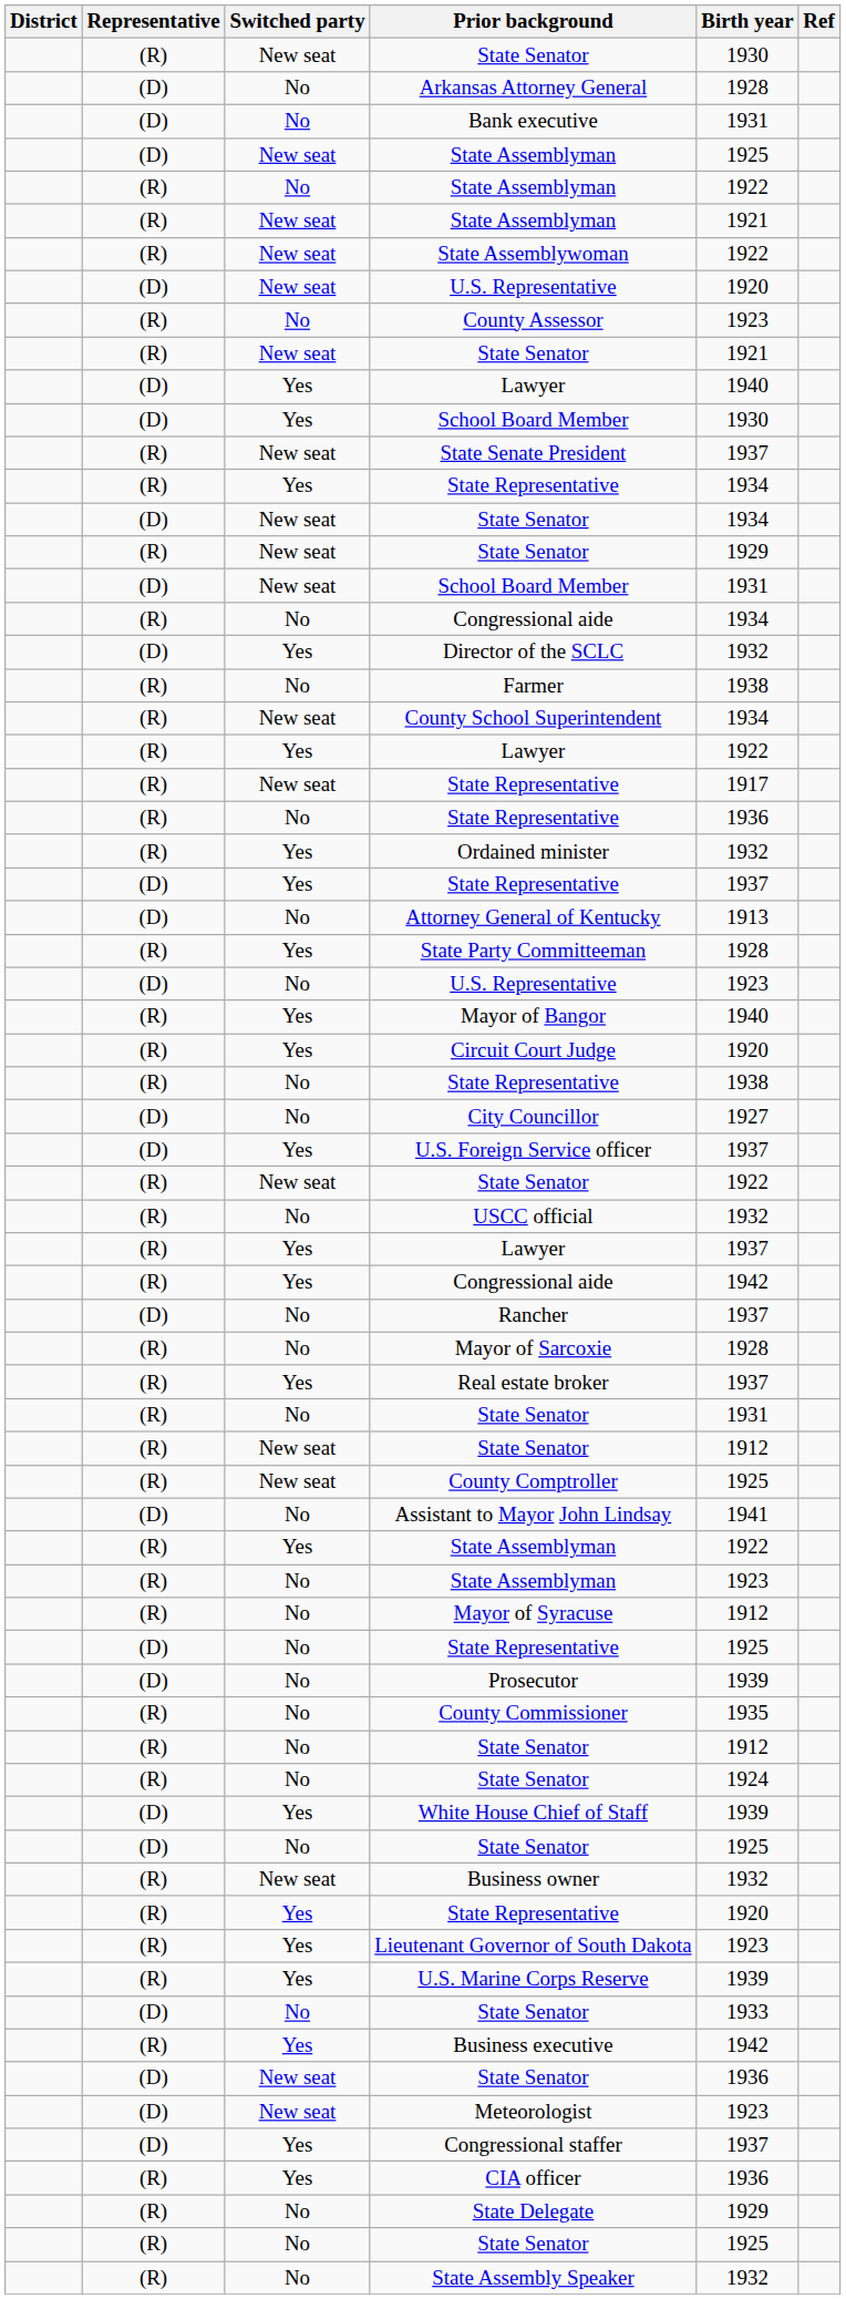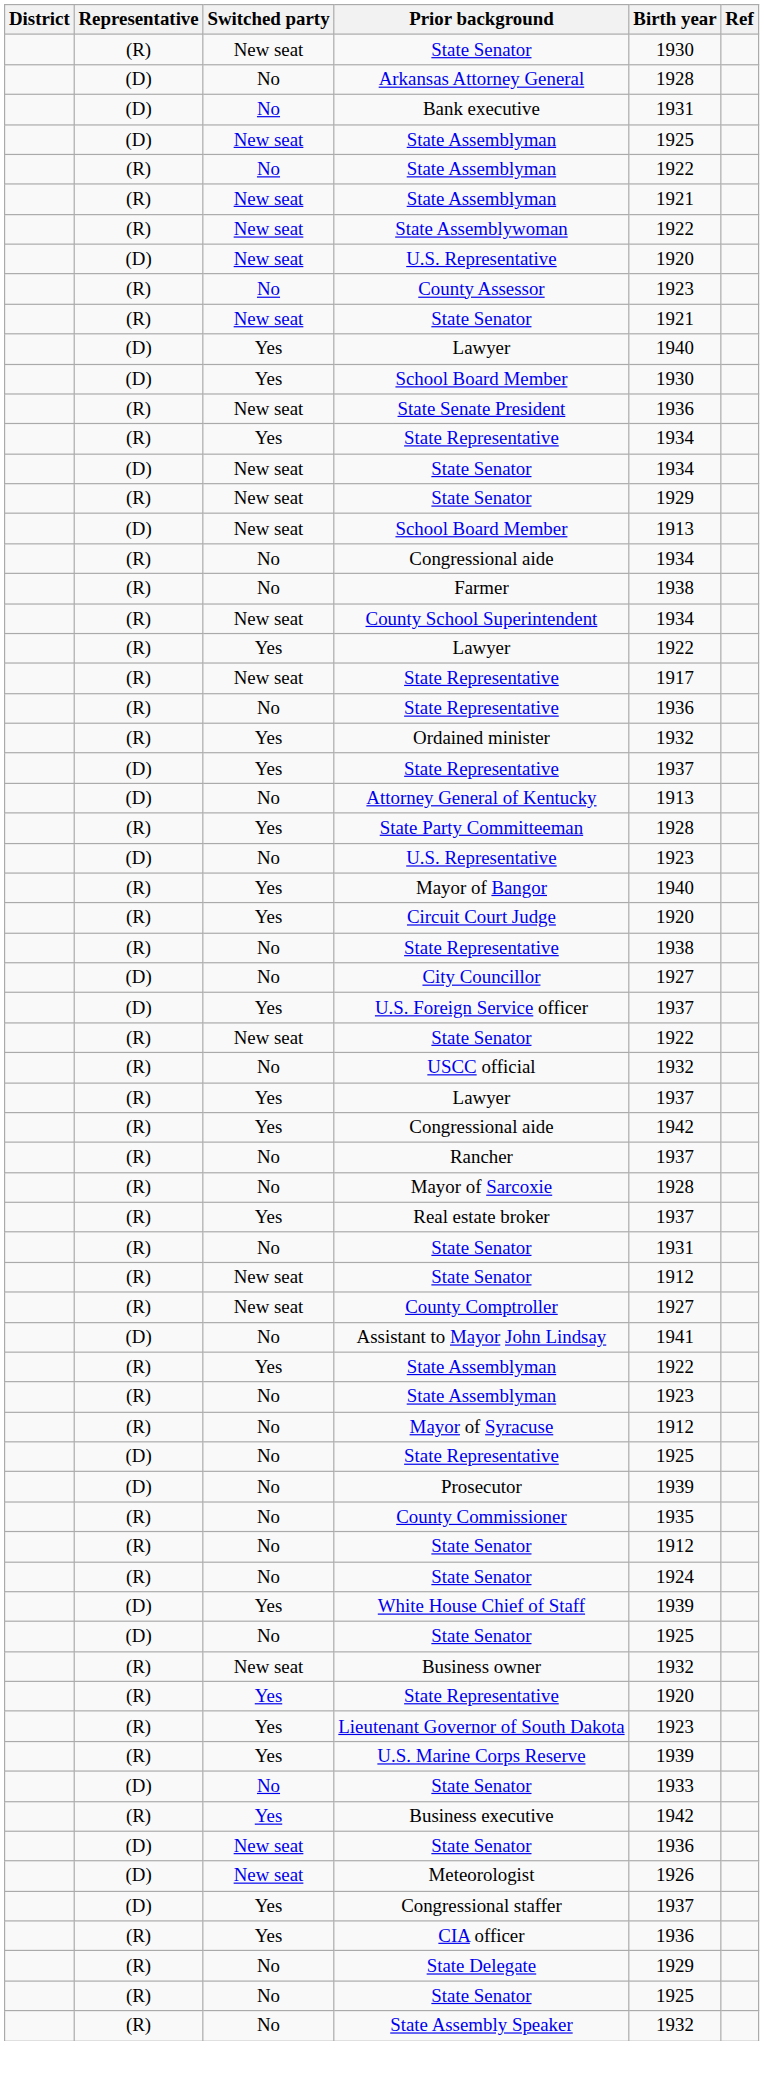 <table class="sortable wikitable" style="text-align:center">
 <tr>
 <th>District</th>
 <th>Representative</th>
 <th>Switched party</th>
 <th>Prior background</th>
 <th>Birth year</th>
 <th>Ref</th>
 </tr>
 <tr>
 <td></td>
 <td> (R)</td>
 <td>New seat</td>
 <td><a href='#'>State Senator</a></td>
 <td>1930</td>
 <td></td>
 </tr>
 <tr>
 <td></td>
 <td> (D)</td>
 <td>No</td>
 <td><a href='#'>Arkansas Attorney General</a></td>
 <td>1928</td>
 <td></td>
 </tr>
 <tr>
 <td></td>
 <td> (D)</td>
 <td><a href='#'>No</a></td>
 <td>Bank executive</td>
 <td>1931</td>
 <td></td>
 </tr>
 <tr>
 <td></td>
 <td> (D)</td>
 <td><a href='#'>New seat</a></td>
 <td><a href='#'>State Assemblyman</a></td>
 <td>1925</td>
 <td></td>
 </tr>
 <tr>
 <td></td>
 <td> (R)</td>
 <td><a href='#'>No</a></td>
 <td><a href='#'>State Assemblyman</a></td>
 <td>1922</td>
 <td></td>
 </tr>
 <tr>
 <td></td>
 <td> (R)</td>
 <td><a href='#'>New seat</a></td>
 <td><a href='#'>State Assemblyman</a></td>
 <td>1921</td>
 <td></td>
 </tr>
 <tr>
 <td></td>
 <td> (R)</td>
 <td><a href='#'>New seat</a></td>
 <td><a href='#'>State Assemblywoman</a></td>
 <td>1922</td>
 <td></td>
 </tr>
 <tr>
 <td></td>
 <td> (D)</td>
 <td><a href='#'>New seat</a></td>
 <td><a href='#'>U.S. Representative</a></td>
 <td>1920</td>
 <td></td>
 </tr>
 <tr>
 <td></td>
 <td> (R)</td>
 <td><a href='#'>No</a></td>
 <td><a href='#'>County Assessor</a></td>
 <td>1923</td>
 <td></td>
 </tr>
 <tr>
 <td></td>
 <td> (R)</td>
 <td><a href='#'>New seat</a></td>
 <td><a href='#'>State Senator</a></td>
 <td>1921</td>
 <td></td>
 </tr>
 <tr>
 <td></td>
 <td> (D)</td>
 <td>Yes</td>
 <td>Lawyer</td>
 <td>1940</td>
 <td></td>
 </tr>
 <tr>
 <td></td>
 <td> (D)</td>
 <td>Yes</td>
 <td><a href='#'>School Board Member</a></td>
 <td>1930</td>
 <td></td>
 </tr>
 <tr>
 <td></td>
 <td> (R)</td>
 <td>New seat</td>
 <td><a href='#'>State Senate President</a></td>
-<td>1937</td>
+<td>1936</td>
 <td></td>
 </tr>
 <tr>
 <td></td>
 <td> (R)</td>
 <td>Yes</td>
 <td><a href='#'>State Representative</a></td>
 <td>1934</td>
 <td></td>
 </tr>
 <tr>
 <td></td>
 <td> (D)</td>
 <td>New seat</td>
 <td><a href='#'>State Senator</a></td>
 <td>1934</td>
 <td></td>
 </tr>
 <tr>
 <td></td>
 <td> (R)</td>
 <td>New seat</td>
 <td><a href='#'>State Senator</a></td>
 <td>1929</td>
 <td></td>
 </tr>
 <tr>
 <td></td>
 <td> (D)</td>
 <td>New seat</td>
 <td><a href='#'>School Board Member</a></td>
-<td>1931</td>
+<td>1913</td>
 <td></td>
 </tr>
 <tr>
 <td></td>
 <td> (R)</td>
 <td>No</td>
 <td>Congressional aide</td>
 <td>1934</td>
-<td></td>
-</tr>
-<tr>
-<td></td>
-<td> (D)</td>
-<td>Yes</td>
-<td>Director of the <a href='#'>SCLC</a></td>
-<td>1932</td>
 <td></td>
 </tr>
 <tr>
 <td></td>
 <td> (R)</td>
 <td>No</td>
 <td>Farmer</td>
 <td>1938</td>
 <td></td>
 </tr>
 <tr>
 <td></td>
 <td> (R)</td>
 <td>New seat</td>
 <td><a href='#'>County School Superintendent</a></td>
 <td>1934</td>
 <td></td>
 </tr>
 <tr>
 <td></td>
 <td> (R)</td>
 <td>Yes</td>
 <td>Lawyer</td>
 <td>1922</td>
 <td></td>
 </tr>
 <tr>
 <td></td>
 <td> (R)</td>
 <td>New seat</td>
 <td><a href='#'>State Representative</a></td>
 <td>1917</td>
 <td></td>
 </tr>
 <tr>
 <td></td>
 <td> (R)</td>
 <td>No</td>
 <td><a href='#'>State Representative</a></td>
 <td>1936</td>
 <td></td>
 </tr>
 <tr>
 <td></td>
 <td> (R)</td>
 <td>Yes</td>
 <td>Ordained minister</td>
 <td>1932</td>
 <td></td>
 </tr>
 <tr>
 <td></td>
 <td> (D)</td>
 <td>Yes</td>
 <td><a href='#'>State Representative</a></td>
 <td>1937</td>
 <td></td>
 </tr>
 <tr>
 <td></td>
 <td> (D)</td>
 <td>No</td>
 <td><a href='#'>Attorney General of Kentucky</a></td>
 <td>1913</td>
 <td></td>
 </tr>
 <tr>
 <td></td>
 <td> (R)</td>
 <td>Yes</td>
 <td><a href='#'>State Party Committeeman</a></td>
 <td>1928</td>
 <td></td>
 </tr>
 <tr>
 <td></td>
 <td> (D)</td>
 <td>No</td>
 <td><a href='#'>U.S. Representative</a></td>
 <td>1923</td>
 <td></td>
 </tr>
 <tr>
 <td></td>
 <td> (R)</td>
 <td>Yes</td>
 <td>Mayor of <a href='#'>Bangor</a></td>
 <td>1940</td>
 <td></td>
 </tr>
 <tr>
 <td></td>
 <td> (R)</td>
 <td>Yes</td>
 <td><a href='#'>Circuit Court Judge</a></td>
 <td>1920</td>
 <td></td>
 </tr>
 <tr>
 <td></td>
 <td> (R)</td>
 <td>No</td>
 <td><a href='#'>State Representative</a></td>
 <td>1938</td>
 <td></td>
 </tr>
 <tr>
 <td></td>
 <td> (D)</td>
 <td>No</td>
 <td><a href='#'>City Councillor</a></td>
 <td>1927</td>
 <td></td>
 </tr>
 <tr>
 <td></td>
 <td> (D)</td>
 <td>Yes</td>
 <td><a href='#'>U.S. Foreign Service</a> officer</td>
 <td>1937</td>
 <td></td>
 </tr>
 <tr>
 <td></td>
 <td> (R)</td>
 <td>New seat</td>
 <td><a href='#'>State Senator</a></td>
 <td>1922</td>
 <td></td>
 </tr>
 <tr>
 <td></td>
 <td> (R)</td>
 <td>No</td>
 <td><a href='#'>USCC</a> official</td>
 <td>1932</td>
 <td></td>
 </tr>
 <tr>
 <td></td>
 <td> (R)</td>
 <td>Yes</td>
 <td>Lawyer</td>
 <td>1937</td>
 <td></td>
 </tr>
 <tr>
 <td></td>
 <td> (R)</td>
 <td>Yes</td>
 <td>Congressional aide</td>
 <td>1942</td>
 <td></td>
 </tr>
 <tr>
 <td></td>
-<td> (D)</td>
+<td> (R)</td>
 <td>No</td>
 <td>Rancher</td>
 <td>1937</td>
 <td></td>
 </tr>
 <tr>
 <td></td>
 <td> (R)</td>
 <td>No</td>
 <td>Mayor of <a href='#'>Sarcoxie</a></td>
 <td>1928</td>
 <td></td>
 </tr>
 <tr>
 <td></td>
 <td> (R)</td>
 <td>Yes</td>
 <td>Real estate broker</td>
 <td>1937</td>
 <td></td>
 </tr>
 <tr>
 <td></td>
 <td> (R)</td>
 <td>No</td>
 <td><a href='#'>State Senator</a></td>
 <td>1931</td>
 <td></td>
 </tr>
 <tr>
 <td></td>
 <td> (R)</td>
 <td>New seat</td>
 <td><a href='#'>State Senator</a></td>
 <td>1912</td>
 <td></td>
 </tr>
 <tr>
 <td></td>
 <td> (R)</td>
 <td>New seat</td>
 <td><a href='#'>County Comptroller</a></td>
-<td>1925</td>
+<td>1927</td>
 <td></td>
 </tr>
 <tr>
 <td></td>
 <td> (D)</td>
 <td>No</td>
 <td>Assistant to <a href='#'>Mayor</a> <a href='#'>John Lindsay</a></td>
 <td>1941</td>
 <td></td>
 </tr>
 <tr>
 <td></td>
 <td> (R)</td>
 <td>Yes</td>
 <td><a href='#'>State Assemblyman</a></td>
 <td>1922</td>
 <td></td>
 </tr>
 <tr>
 <td></td>
 <td> (R)</td>
 <td>No</td>
 <td><a href='#'>State Assemblyman</a></td>
 <td>1923</td>
 <td></td>
 </tr>
 <tr>
 <td></td>
 <td> (R)</td>
 <td>No</td>
 <td><a href='#'>Mayor</a> of <a href='#'>Syracuse</a></td>
 <td>1912</td>
 <td></td>
 </tr>
 <tr>
 <td></td>
 <td> (D)</td>
 <td>No</td>
 <td><a href='#'>State Representative</a></td>
 <td>1925</td>
 <td></td>
 </tr>
 <tr>
 <td></td>
 <td> (D)</td>
 <td>No</td>
 <td>Prosecutor</td>
 <td>1939</td>
 <td></td>
 </tr>
 <tr>
 <td></td>
 <td> (R)</td>
 <td>No</td>
 <td><a href='#'>County Commissioner</a></td>
 <td>1935</td>
 <td></td>
 </tr>
 <tr>
 <td></td>
 <td> (R)</td>
 <td>No</td>
 <td><a href='#'>State Senator</a></td>
 <td>1912</td>
 <td></td>
 </tr>
 <tr>
 <td></td>
 <td> (R)</td>
 <td>No</td>
 <td><a href='#'>State Senator</a></td>
 <td>1924</td>
 <td></td>
 </tr>
 <tr>
 <td></td>
 <td> (D)</td>
 <td>Yes</td>
 <td><a href='#'>White House Chief of Staff</a></td>
 <td>1939</td>
 <td></td>
 </tr>
 <tr>
 <td></td>
 <td> (D)</td>
 <td>No</td>
 <td><a href='#'>State Senator</a></td>
 <td>1925</td>
 <td></td>
 </tr>
 <tr>
 <td></td>
 <td> (R)</td>
 <td>New seat</td>
 <td>Business owner</td>
 <td>1932</td>
 <td></td>
 </tr>
 <tr>
 <td></td>
 <td> (R)</td>
 <td><a href='#'>Yes</a></td>
 <td><a href='#'>State Representative</a></td>
 <td>1920</td>
 <td></td>
 </tr>
 <tr>
 <td></td>
 <td> (R)</td>
 <td>Yes</td>
 <td><a href='#'>Lieutenant Governor of South Dakota</a></td>
 <td>1923</td>
 <td></td>
 </tr>
 <tr>
 <td></td>
 <td> (R)</td>
 <td>Yes</td>
 <td><a href='#'>U.S. Marine Corps Reserve</a></td>
 <td>1939</td>
 <td></td>
 </tr>
 <tr>
 <td></td>
 <td> (D)</td>
 <td><a href='#'>No</a></td>
 <td><a href='#'>State Senator</a></td>
 <td>1933</td>
 <td></td>
 </tr>
 <tr>
 <td></td>
 <td> (R)</td>
 <td><a href='#'>Yes</a></td>
 <td>Business executive</td>
 <td>1942</td>
 <td></td>
 </tr>
 <tr>
 <td></td>
 <td> (D)</td>
 <td><a href='#'>New seat</a></td>
 <td><a href='#'>State Senator</a></td>
 <td>1936</td>
 <td></td>
 </tr>
 <tr>
 <td></td>
 <td> (D)</td>
 <td><a href='#'>New seat</a></td>
 <td>Meteorologist</td>
-<td>1923</td>
+<td>1926</td>
 <td></td>
 </tr>
 <tr>
 <td></td>
 <td> (D)</td>
 <td>Yes</td>
 <td>Congressional staffer</td>
 <td>1937</td>
 <td></td>
 </tr>
 <tr>
 <td></td>
 <td> (R)</td>
 <td>Yes</td>
 <td><a href='#'>CIA</a> officer</td>
 <td>1936</td>
 <td></td>
 </tr>
 <tr>
 <td></td>
 <td> (R)</td>
 <td>No</td>
 <td><a href='#'>State Delegate</a></td>
 <td>1929</td>
 <td></td>
 </tr>
 <tr>
 <td></td>
 <td> (R)</td>
 <td>No</td>
 <td><a href='#'>State Senator</a></td>
 <td>1925</td>
 <td></td>
 </tr>
 <tr>
 <td></td>
 <td> (R)</td>
 <td>No</td>
 <td><a href='#'>State Assembly Speaker</a></td>
 <td>1932</td>
 <td></td>
 </tr>
 </table>
